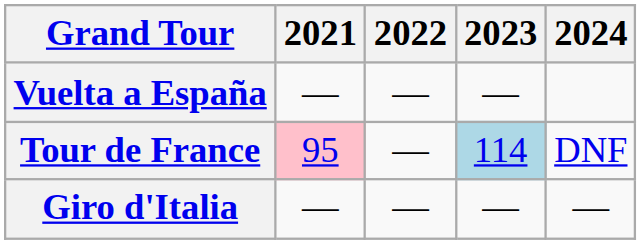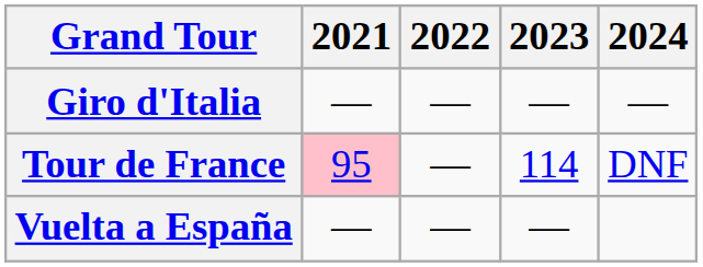 <table class="wikitable plainrowheaders">
 <tr>
 <th scope="col"><a href='#'>Grand Tour</a></th>
 <th scope="col">2021</th>
 <th scope="col">2022</th>
 <th scope="col">2023</th>
 <th>2024</th>
 </tr>
 <tr style="text-align:center;">
+<th scope="row"> <a href='#'>Giro d'Italia</a></th>
+<td>—</td>
+<td>—</td>
+<td>—</td>
+<td>—</td>
+</tr>
+<tr style="text-align:center;">
+<th scope="row"> <a href='#'>Tour de France</a></th>
+<td style="background: pink;"><a href='#'>95</a></td>
+<td>—</td>
+<td><a href='#'>114</a></td>
+<td><a href='#'>DNF</a></td>
+</tr>
+<tr style="text-align:center;">
 <th scope="row"> <a href='#'>Vuelta a España</a></th>
 <td>—</td>
 <td>—</td>
 <td>—</td>
 <td></td>
 </tr>
-<tr style="text-align:center;">
-<th scope="row"> <a href='#'>Tour de France</a></th>
-<td style="background: pink;"><a href='#'>95</a></td>
-<td>—</td>
-<td style="background: lightblue;"><a href='#'>114</a></td>
-<td><a href='#'>DNF</a></td>
-</tr>
-<tr style="text-align:center;">
-<th scope="row"> <a href='#'>Giro d'Italia</a></th>
-<td>—</td>
-<td>—</td>
-<td>—</td>
-<td>—</td>
-</tr>
 </table>
